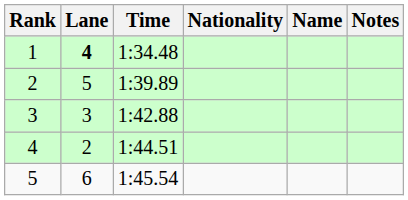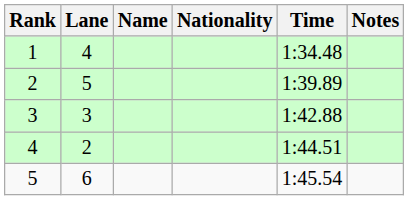 <table class="wikitable sortable" style="text-align:center">
 <tr>
 <th>Rank</th>
 <th>Lane</th>
+<th>Name</th>
+<th>Nationality</th>
 <th>Time</th>
-<th>Nationality</th>
-<th>Name</th>
 <th>Notes</th>
 </tr>
 <tr bgcolor=ccffcc>
 <td>1</td>
-<td><strong>4</strong></td>
-<td>1:34.48</td>
+<td>4</td>
 <td align=left></td>
 <td align=left></td>
+<td>1:34.48</td>
 <td><strong></strong></td>
 </tr>
 <tr bgcolor=ccffcc>
 <td>2</td>
 <td>5</td>
-<td>1:39.89</td>
 <td align=left></td>
 <td align=left></td>
+<td>1:39.89</td>
 <td><strong></strong></td>
 </tr>
 <tr bgcolor=ccffcc>
 <td>3</td>
 <td>3</td>
-<td>1:42.88</td>
 <td align=left></td>
 <td align=left></td>
+<td>1:42.88</td>
 <td><strong></strong></td>
 </tr>
 <tr bgcolor=ccffcc>
 <td>4</td>
 <td>2</td>
-<td>1:44.51</td>
 <td align=left></td>
 <td align=left></td>
+<td>1:44.51</td>
 <td><strong></strong></td>
 </tr>
 <tr>
 <td>5</td>
 <td>6</td>
-<td>1:45.54</td>
 <td align=left></td>
 <td align=left></td>
+<td>1:45.54</td>
 <td></td>
 </tr>
 </table>
